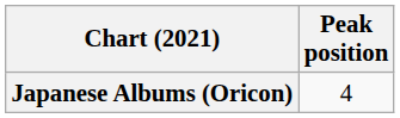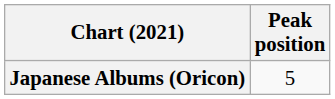 <table class="wikitable plainrowheaders" style="text-align:center">
 <tr>
 <th scope="col">Chart (2021)</th>
 <th scope="col">Peak<br>position</th>
 </tr>
 <tr>
 <th scope="row">Japanese Albums (Oricon)</th>
-<td>4</td>
+<td>5</td>
 </tr>
 </table>
